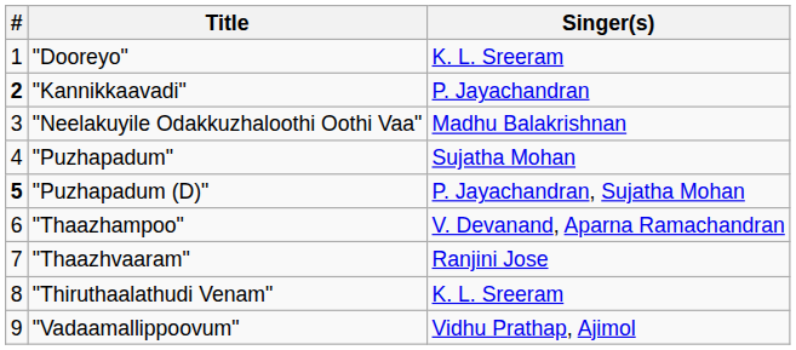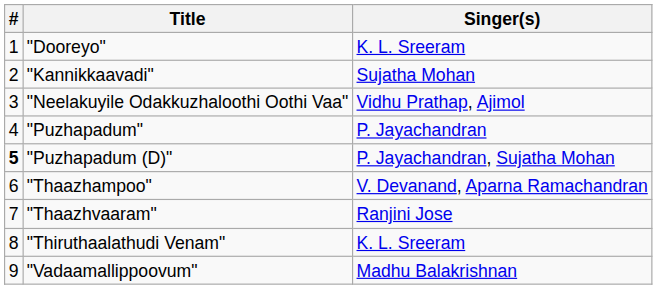 <table class="wikitable" style="font-size:95%;">
 <tr>
 <th>#</th>
 <th>Title</th>
 <th>Singer(s)</th>
 </tr>
 <tr>
 <td>1</td>
 <td>"Dooreyo"</td>
 <td><a href='#'>K. L. Sreeram</a></td>
 </tr>
 <tr>
-<td><strong>2</strong></td>
+<td>2</td>
 <td>"Kannikkaavadi"</td>
-<td><a href='#'>P. Jayachandran</a></td>
+<td><a href='#'>Sujatha Mohan</a></td>
 </tr>
 <tr>
 <td>3</td>
 <td>"Neelakuyile Odakkuzhaloothi Oothi Vaa"</td>
-<td><a href='#'>Madhu Balakrishnan</a></td>
+<td><a href='#'>Vidhu Prathap</a>, <a href='#'>Ajimol</a></td>
 </tr>
 <tr>
 <td>4</td>
 <td>"Puzhapadum"</td>
-<td><a href='#'>Sujatha Mohan</a></td>
+<td><a href='#'>P. Jayachandran</a></td>
 </tr>
 <tr>
 <td><strong>5</strong></td>
 <td>"Puzhapadum (D)"</td>
 <td><a href='#'>P. Jayachandran</a>, <a href='#'>Sujatha Mohan</a></td>
 </tr>
 <tr>
 <td>6</td>
 <td>"Thaazhampoo"</td>
 <td><a href='#'>V. Devanand</a>, <a href='#'>Aparna Ramachandran</a></td>
 </tr>
 <tr>
 <td>7</td>
 <td>"Thaazhvaaram"</td>
 <td><a href='#'>Ranjini Jose</a></td>
 </tr>
 <tr>
 <td>8</td>
 <td>"Thiruthaalathudi Venam"</td>
 <td><a href='#'>K. L. Sreeram</a></td>
 </tr>
 <tr>
 <td>9</td>
 <td>"Vadaamallippoovum"</td>
-<td><a href='#'>Vidhu Prathap</a>, <a href='#'>Ajimol</a></td>
+<td><a href='#'>Madhu Balakrishnan</a></td>
 </tr>
 </table>
